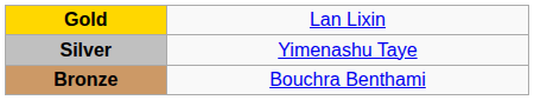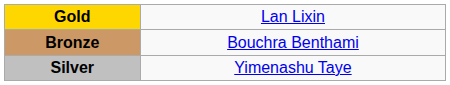 <table class="wikitable" style="text-align:center; " width="35%">
 <tr>
 <td bgcolor="gold"><strong>Gold</strong></td>
 <td><a href='#'>Lan Lixin</a><br>  <small><em></em></small></td>
 </tr>
 <tr>
+<td bgcolor="CC9966"><strong>Bronze</strong></td>
+<td><a href='#'>Bouchra Benthami</a><br>  <small><em></em></small></td>
+</tr>
+<tr>
 <td bgcolor="silver"><strong>Silver</strong></td>
 <td><a href='#'>Yimenashu Taye</a><br>  <small><em></em></small></td>
 </tr>
-<tr>
-<td bgcolor="CC9966"><strong>Bronze</strong></td>
-<td><a href='#'>Bouchra Benthami</a><br>  <small><em></em></small></td>
-</tr>
 </table>
